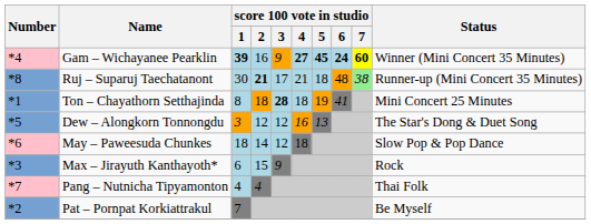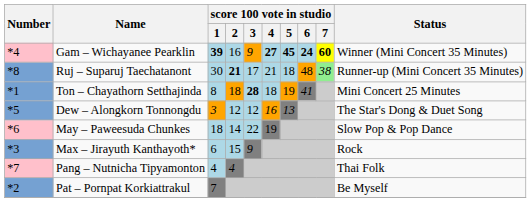 <table class="wikitable">
 <tr>
 <th rowspan=2>Number</th>
 <th rowspan=2>Name</th>
 <th colspan=7>score 100 vote in studio</th>
 <th rowspan=2>Status</th>
 </tr>
 <tr>
 <th>1</th>
 <th>2</th>
 <th>3</th>
 <th>4</th>
 <th>5</th>
 <th>6</th>
 <th>7</th>
 </tr>
 <tr>
 <td style="background:pink;">*4</td>
 <td>Gam – Wichayanee Pearklin</td>
 <td bgcolor="lightblue"><span><strong>39</strong></span></td>
 <td bgcolor="lightblue">16</td>
 <td bgcolor="orange"><span><em>9</em></span></td>
 <td bgcolor="lightblue"><span><strong>27</strong></span></td>
 <td bgcolor="lightblue"><span><strong>45</strong></span></td>
 <td bgcolor="lightblue"><span><strong>24</strong></span></td>
 <td bgcolor="yellow"><span><strong>60</strong></span></td>
 <td>Winner (Mini Concert 35 Minutes)</td>
 </tr>
 <tr>
 <td style="background:#75A1D2">*8</td>
 <td>Ruj – Suparuj Taechatanont</td>
 <td bgcolor="lightblue">30</td>
 <td bgcolor="lightblue"><span><strong>21</strong></span></td>
 <td bgcolor="lightblue">17</td>
 <td bgcolor="lightblue">21</td>
 <td bgcolor="lightblue">18</td>
 <td bgcolor="orange">48</td>
 <td bgcolor="lightgreen"><span><em>38</em></span></td>
 <td>Runner-up (Mini Concert 35 Minutes)</td>
 </tr>
 <tr>
 <td style="background:#75A1D2">*1</td>
 <td>Ton – Chayathorn Setthajinda</td>
 <td bgcolor="lightblue">8</td>
 <td bgcolor="orange">18</td>
 <td bgcolor="lightblue"><span><strong>28</strong></span></td>
 <td bgcolor="lightblue">18</td>
 <td bgcolor="orange">19</td>
 <td bgcolor = "gray"><span><em>41</em></span></td>
 <td style="background:#CCCCCC;" colspan=" 1 "></td>
 <td>Mini Concert 25 Minutes</td>
 </tr>
 <tr>
 <td style="background:#75A1D2">*5</td>
 <td>Dew – Alongkorn Tonnongdu</td>
 <td bgcolor="orange"><span><em>3</em></span></td>
 <td bgcolor="lightblue">12</td>
 <td bgcolor="lightblue">12</td>
 <td bgcolor="orange"><span><em>16</em></span></td>
 <td bgcolor = "gray"><span><em>13</em></span></td>
 <td style="background:#CCCCCC;" colspan=" 2 "></td>
 <td>The Star's Dong & Duet Song</td>
 </tr>
 <tr>
 <td style="background:pink;">*6</td>
 <td>May – Paweesuda Chunkes</td>
 <td bgcolor="lightblue">18</td>
 <td bgcolor="lightblue">14</td>
-<td bgcolor="lightblue">12</td>
-<td bgcolor = "gray">18</td>
+<td bgcolor="lightblue">22</td>
+<td bgcolor = "gray">19</td>
 <td style="background:#CCCCCC;" colspan=" 3 "></td>
 <td>Slow Pop & Pop Dance</td>
 </tr>
 <tr>
 <td style="background:#75A1D2">*3</td>
 <td>Max – Jirayuth Kanthayoth*</td>
 <td bgcolor="lightblue">6</td>
 <td bgcolor="lightblue">15</td>
 <td bgcolor = "gray"><span><em>9</em></span></td>
 <td style="background:#CCCCCC;" colspan=" 4 "></td>
 <td>Rock</td>
 </tr>
 <tr>
 <td style="background:pink;">*7</td>
 <td>Pang – Nutnicha Tipyamonton</td>
 <td bgcolor="lightblue">4</td>
 <td bgcolor = "gray"><span><em>4</em></span></td>
 <td style="background:#CCCCCC;" colspan=" 5 "></td>
 <td>Thai Folk</td>
 </tr>
 <tr>
 <td style="background:#75A1D2">*2</td>
 <td>Pat – Pornpat Korkiattrakul</td>
 <td bgcolor = "gray">7</td>
 <td style="background:#CCCCCC;" colspan=" 6 "></td>
 <td>Be Myself</td>
 </tr>
 <tr>
 </tr>
 </table>
